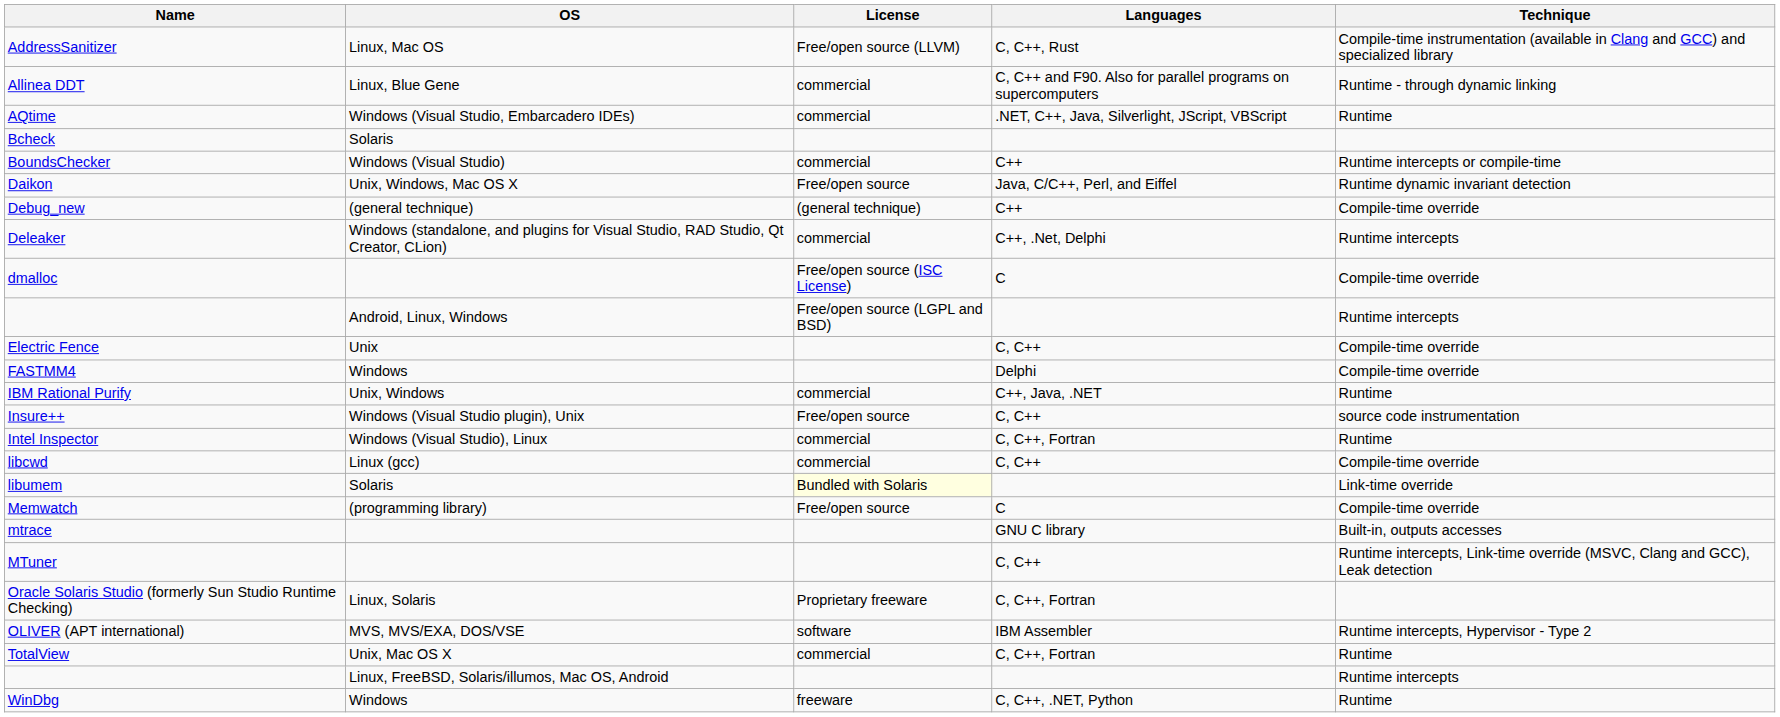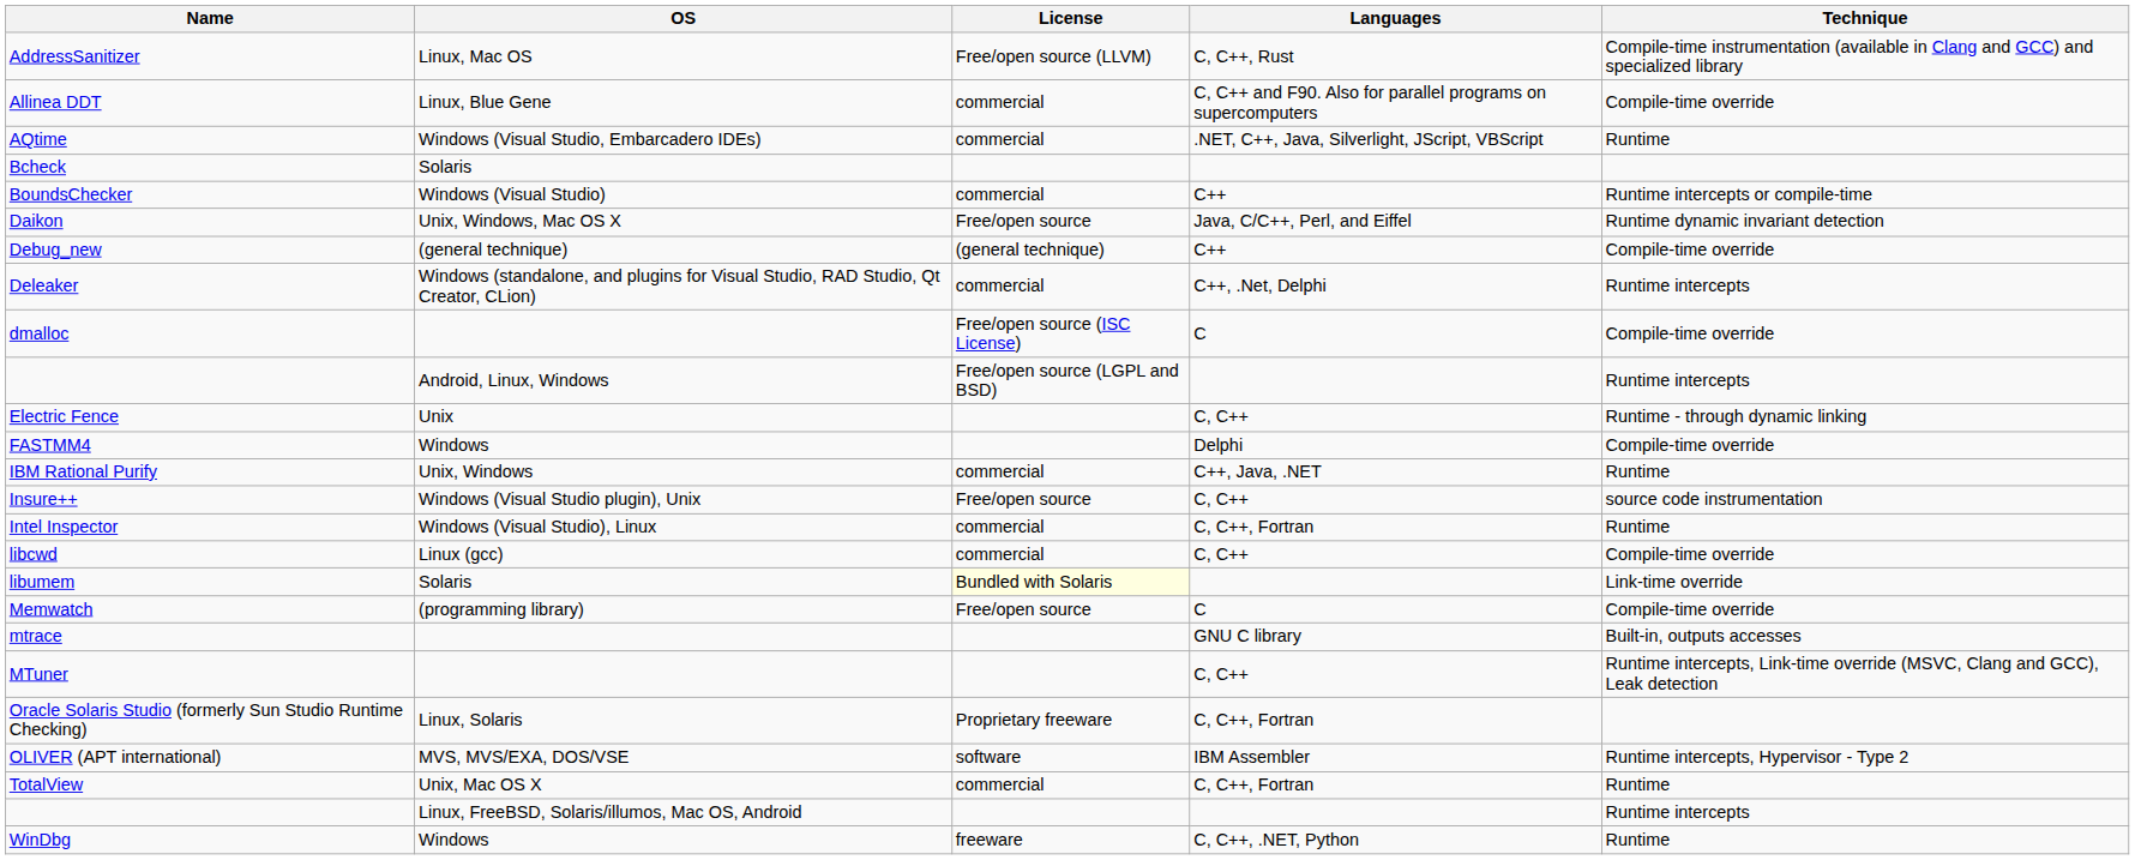 <table class="wikitable sortable">
 <tr>
 <th>Name</th>
 <th>OS</th>
 <th>License</th>
 <th>Languages</th>
 <th>Technique</th>
 </tr>
 <tr>
 <td><a href='#'>AddressSanitizer</a></td>
 <td>Linux, Mac OS</td>
 <td>Free/open source (LLVM)</td>
 <td>C, C++, Rust</td>
 <td>Compile-time instrumentation (available in <a href='#'>Clang</a> and <a href='#'>GCC</a>) and specialized library</td>
 </tr>
 <tr>
 <td><a href='#'>Allinea DDT</a></td>
 <td>Linux, Blue Gene</td>
 <td> commercial</td>
 <td>C, C++ and F90. Also for parallel programs on supercomputers</td>
-<td>Runtime - through dynamic linking</td>
+<td>Compile-time override</td>
 </tr>
 <tr>
 <td><a href='#'>AQtime</a></td>
 <td>Windows (Visual Studio, Embarcadero IDEs)</td>
 <td> commercial</td>
 <td>.NET, C++, Java, Silverlight, JScript, VBScript</td>
 <td>Runtime</td>
 </tr>
 <tr>
 <td><a href='#'>Bcheck</a></td>
 <td>Solaris</td>
 <td></td>
 <td></td>
 <td></td>
 </tr>
 <tr>
 <td><a href='#'>BoundsChecker</a></td>
 <td>Windows (Visual Studio)</td>
 <td> commercial</td>
 <td>C++</td>
 <td>Runtime intercepts or compile-time</td>
 </tr>
 <tr>
 <td><a href='#'>Daikon</a></td>
 <td>Unix, Windows, Mac OS X</td>
 <td>Free/open source</td>
 <td>Java, C/C++, Perl, and Eiffel</td>
 <td>Runtime dynamic invariant detection</td>
 </tr>
 <tr>
 <td><a href='#'>Debug_new</a></td>
 <td>(general technique)</td>
 <td>(general technique)</td>
 <td>C++</td>
 <td>Compile-time override</td>
 </tr>
 <tr>
 <td><a href='#'>Deleaker</a></td>
 <td>Windows (standalone, and plugins for Visual Studio, RAD Studio, Qt Creator, CLion)</td>
 <td> commercial</td>
 <td>C++, .Net, Delphi</td>
 <td>Runtime intercepts</td>
 </tr>
 <tr>
 <td><a href='#'>dmalloc</a></td>
 <td></td>
 <td>Free/open source (<a href='#'>ISC License</a>)</td>
 <td>C</td>
 <td>Compile-time override</td>
 </tr>
 <tr>
 <td></td>
 <td>Android, Linux, Windows</td>
 <td>Free/open source (LGPL and BSD)</td>
 <td></td>
 <td>Runtime intercepts</td>
 </tr>
 <tr>
 <td><a href='#'>Electric Fence</a></td>
 <td>Unix</td>
 <td></td>
 <td>C, C++</td>
-<td>Compile-time override</td>
+<td>Runtime - through dynamic linking</td>
 </tr>
 <tr>
 <td><a href='#'>FASTMM4</a></td>
 <td>Windows</td>
 <td></td>
 <td>Delphi</td>
 <td>Compile-time override</td>
 </tr>
 <tr>
 <td><a href='#'>IBM Rational Purify</a></td>
 <td>Unix, Windows</td>
 <td> commercial</td>
 <td>C++, Java, .NET</td>
 <td>Runtime</td>
 </tr>
 <tr>
 <td><a href='#'>Insure++</a></td>
 <td>Windows (Visual Studio plugin), Unix</td>
 <td>Free/open source</td>
 <td>C, C++</td>
 <td>source code instrumentation</td>
 </tr>
 <tr>
 <td><a href='#'>Intel Inspector</a></td>
 <td>Windows (Visual Studio), Linux</td>
 <td> commercial</td>
 <td>C, C++, Fortran</td>
 <td>Runtime</td>
 </tr>
 <tr>
 <td><a href='#'>libcwd</a></td>
 <td>Linux (gcc)</td>
 <td> commercial</td>
 <td>C, C++</td>
 <td>Compile-time override</td>
 </tr>
 <tr>
 <td><a href='#'>libumem</a></td>
 <td>Solaris</td>
 <td style="background: lightyellow;">Bundled with Solaris</td>
 <td></td>
 <td>Link-time override</td>
 </tr>
 <tr>
 <td><a href='#'>Memwatch</a></td>
 <td> (programming library)</td>
 <td>Free/open source</td>
 <td>C</td>
 <td>Compile-time override</td>
 </tr>
 <tr>
 <td><a href='#'>mtrace</a></td>
 <td></td>
 <td></td>
 <td>GNU C library</td>
 <td>Built-in, outputs accesses</td>
 </tr>
 <tr>
 <td><a href='#'>MTuner</a></td>
 <td></td>
 <td></td>
 <td>C, C++</td>
 <td>Runtime intercepts, Link-time override (MSVC, Clang and GCC), Leak detection</td>
 </tr>
 <tr>
 <td><a href='#'>Oracle Solaris Studio</a> (formerly Sun Studio Runtime Checking)</td>
 <td>Linux, Solaris</td>
 <td>Proprietary freeware</td>
 <td>C, C++, Fortran</td>
 <td></td>
 </tr>
 <tr>
 <td><a href='#'>OLIVER</a> (APT international)</td>
 <td>MVS, MVS/EXA, DOS/VSE</td>
 <td> software</td>
 <td>IBM Assembler</td>
 <td>Runtime intercepts, Hypervisor - Type 2</td>
 </tr>
 <tr>
 <td><a href='#'>TotalView</a></td>
 <td>Unix, Mac OS X</td>
 <td> commercial</td>
 <td>C, C++, Fortran</td>
 <td>Runtime</td>
 </tr>
 <tr>
 <td></td>
 <td>Linux, FreeBSD, Solaris/illumos, Mac OS, Android</td>
 <td></td>
 <td></td>
 <td>Runtime intercepts</td>
 </tr>
 <tr>
 <td><a href='#'>WinDbg</a></td>
 <td>Windows</td>
 <td> freeware</td>
 <td>C, C++, .NET, Python</td>
 <td>Runtime</td>
 </tr>
 </table>
